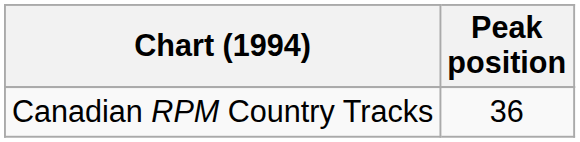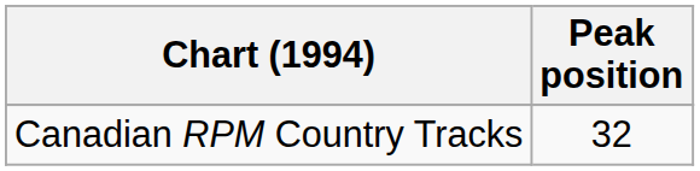 <table class="wikitable sortable">
 <tr>
 <th align="left">Chart (1994)</th>
 <th align="center">Peak<br>position</th>
 </tr>
 <tr>
 </tr>
 <tr>
 <td align="left">Canadian <em>RPM</em> Country Tracks</td>
-<td align="center">36</td>
+<td align="center">32</td>
 </tr>
 </table>
